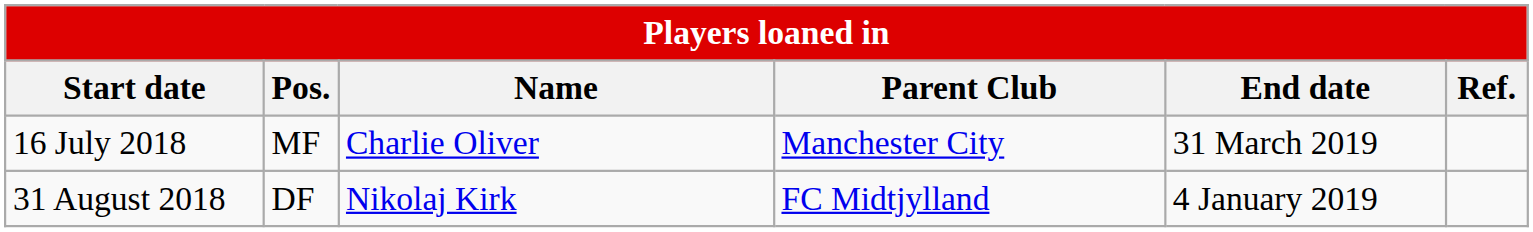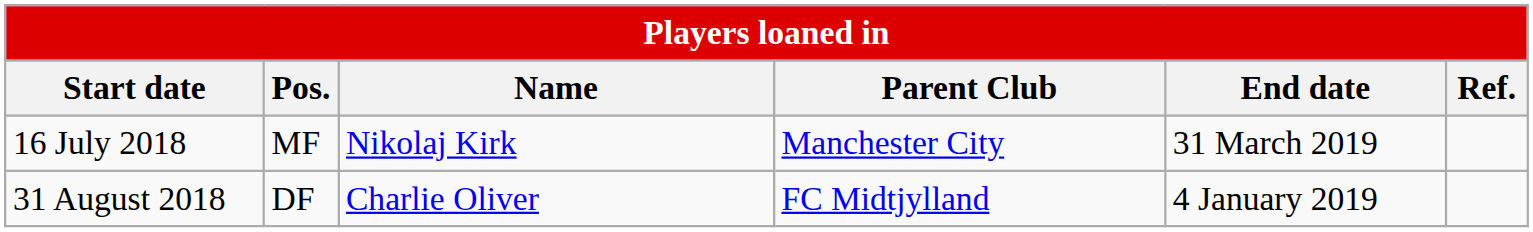 <table class="wikitable" style="font-size:95%;">
 <tr>
 <th colspan="6" style="background:#d00; color:white; text-align:center;">Players loaned in</th>
 </tr>
 <tr>
 <th style="width:110px;">Start date</th>
 <th style="width:25px;">Pos.</th>
 <th style="width:190px;">Name</th>
 <th style="width:170px;">Parent Club</th>
 <th style="width:120px;">End date</th>
 <th style="width:30px;">Ref.</th>
 </tr>
 <tr>
 <td>16 July 2018</td>
 <td>MF</td>
-<td> <a href='#'>Charlie Oliver</a></td>
+<td> <a href='#'>Nikolaj Kirk</a></td>
 <td> <a href='#'>Manchester City</a></td>
 <td>31 March 2019</td>
 <td></td>
 </tr>
 <tr>
 <td>31 August 2018</td>
 <td>DF</td>
-<td> <a href='#'>Nikolaj Kirk</a></td>
+<td> <a href='#'>Charlie Oliver</a></td>
 <td> <a href='#'>FC Midtjylland</a></td>
 <td>4 January 2019</td>
 <td></td>
 </tr>
 </table>
